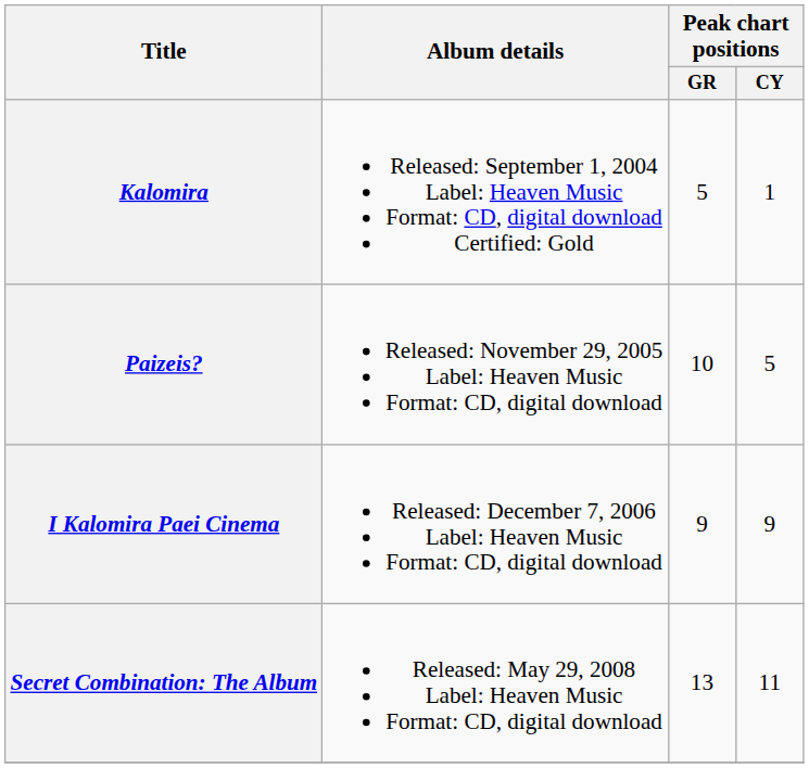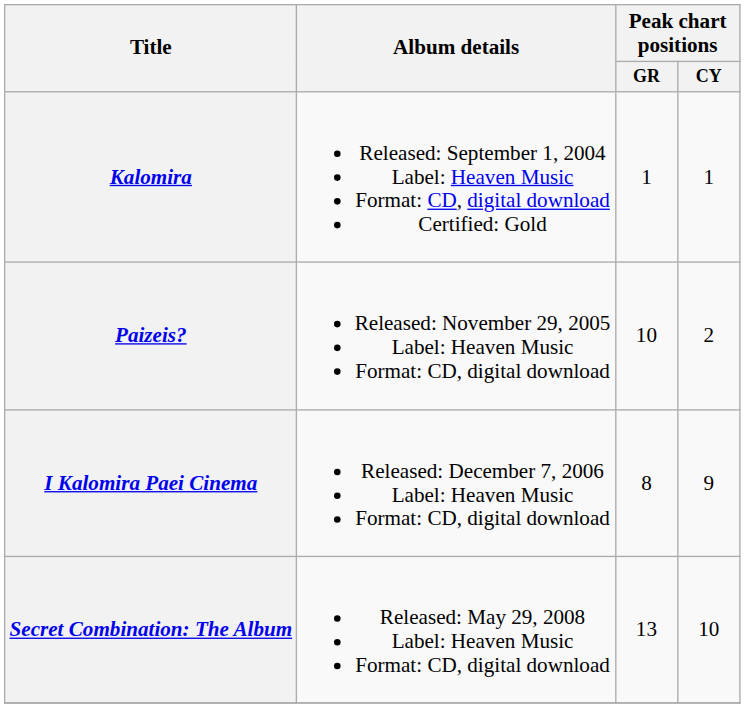 <table class="wikitable plainrowheaders" style="text-align:center;">
 <tr>
 <th scope="col" rowspan="2">Title</th>
 <th scope="col" rowspan="2">Album details</th>
 <th scope="col" colspan="2">Peak chart positions</th>
 </tr>
 <tr>
 <th scope="col" style="width:3em;font-size:85%;">GR</th>
 <th scope="col" style="width:3em;font-size:85%;">CY</th>
 </tr>
 <tr>
 <th scope="row"><em><a href='#'>Kalomira</a></em></th>
 <td><br><ul><li>Released: September 1, 2004</li><li>Label: <a href='#'>Heaven Music</a></li><li>Format: <a href='#'>CD</a>, <a href='#'>digital download</a></li><li>Certified: Gold</li></ul></td>
-<td>5</td>
+<td>1</td>
 <td>1</td>
 </tr>
 <tr>
 <th scope="row"><em><a href='#'>Paizeis?</a></em></th>
 <td><br><ul><li>Released: November 29, 2005</li><li>Label: Heaven Music</li><li>Format: CD, digital download</li></ul></td>
 <td>10</td>
-<td>5</td>
+<td>2</td>
 </tr>
 <tr>
 <th scope="row"><em><a href='#'>I Kalomira Paei Cinema</a></em></th>
 <td><br><ul><li>Released: December 7, 2006</li><li>Label: Heaven Music</li><li>Format: CD, digital download</li></ul></td>
-<td>9</td>
+<td>8</td>
 <td>9</td>
 </tr>
 <tr>
 <th scope="row"><em><a href='#'>Secret Combination: The Album</a></em></th>
 <td><br><ul><li>Released: May 29, 2008</li><li>Label: Heaven Music</li><li>Format: CD, digital download</li></ul></td>
 <td>13</td>
-<td>11</td>
+<td>10</td>
 </tr>
 <tr>
 </tr>
 </table>
